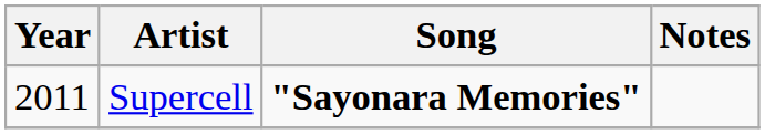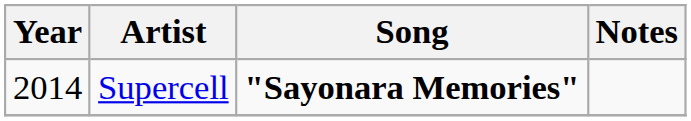 <table class="wikitable sortable">
 <tr>
 <th>Year</th>
 <th>Artist</th>
 <th>Song</th>
 <th class="unsortable">Notes</th>
 </tr>
 <tr>
-<td>2011</td>
+<td>2014</td>
 <td><a href='#'>Supercell</a></td>
 <td><strong>"Sayonara Memories"</strong></td>
 <td></td>
 </tr>
 <tr>
 </tr>
 </table>
